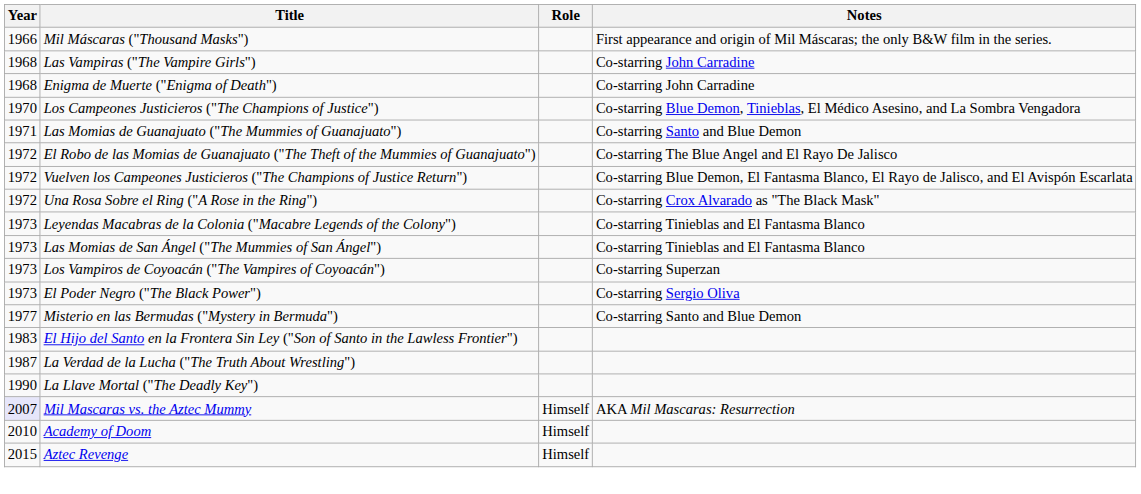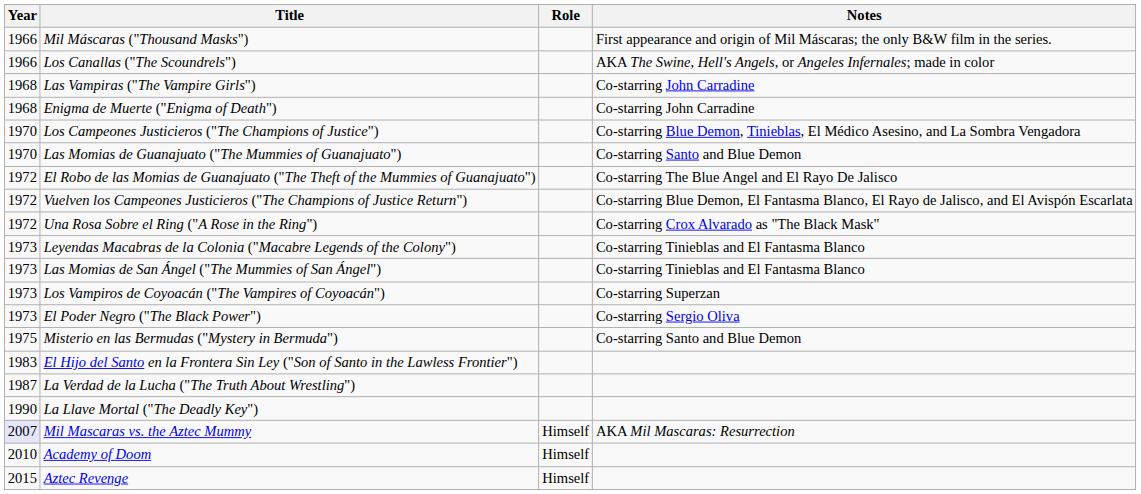 <table class="wikitable sortable">
 <tr>
 <th>Year</th>
 <th>Title</th>
 <th>Role</th>
 <th class="unsortable">Notes</th>
 </tr>
 <tr>
 <td>1966</td>
 <td><em>Mil Máscaras</em> ("<em>Thousand Masks</em>")</td>
 <td></td>
 <td>First appearance and origin of Mil Máscaras; the only B&W film in the series.</td>
+</tr>
+<tr>
+<td>1966</td>
+<td><em>Los Canallas</em> ("<em>The Scoundrels</em>")</td>
+<td></td>
+<td>AKA <em>The Swine</em>, <em>Hell's Angels</em>, or <em>Angeles Infernales</em>;  made in color</td>
 </tr>
 <tr>
 <td>1968</td>
 <td><em>Las Vampiras</em> ("<em>The Vampire Girls</em>")</td>
 <td></td>
 <td>Co-starring <a href='#'>John Carradine</a></td>
 </tr>
 <tr>
 <td>1968</td>
 <td><em>Enigma de Muerte</em> ("<em>Enigma of Death</em>")</td>
 <td></td>
 <td>Co-starring John Carradine</td>
 </tr>
 <tr>
 <td>1970</td>
 <td><em>Los Campeones Justicieros</em> ("<em>The Champions of Justice</em>")</td>
 <td></td>
 <td>Co-starring <a href='#'>Blue Demon</a>, <a href='#'>Tinieblas</a>, El Médico Asesino, and La Sombra Vengadora</td>
 </tr>
 <tr>
-<td>1971</td>
+<td>1970</td>
 <td><em>Las Momias de Guanajuato</em> ("<em>The Mummies of Guanajuato</em>")</td>
 <td></td>
 <td>Co-starring <a href='#'>Santo</a> and Blue Demon</td>
 </tr>
 <tr>
 <td>1972</td>
 <td><em>El Robo de las Momias de Guanajuato</em> ("<em>The Theft of the Mummies of Guanajuato</em>")</td>
 <td></td>
 <td>Co-starring The Blue Angel and El Rayo De Jalisco</td>
 </tr>
 <tr>
 <td>1972</td>
 <td><em>Vuelven los Campeones Justicieros</em> ("<em>The Champions of Justice Return</em>")</td>
 <td></td>
 <td>Co-starring Blue Demon, El Fantasma Blanco, El Rayo de Jalisco, and El Avispón Escarlata</td>
 </tr>
 <tr>
 <td>1972</td>
 <td><em>Una Rosa Sobre el Ring</em> ("<em>A Rose in the Ring</em>")</td>
 <td></td>
 <td>Co-starring <a href='#'>Crox Alvarado</a> as "The Black Mask"</td>
 </tr>
 <tr>
 <td>1973</td>
 <td><em>Leyendas Macabras de la Colonia</em> ("<em>Macabre Legends of the Colony</em>")</td>
 <td></td>
 <td>Co-starring Tinieblas and El Fantasma Blanco</td>
 </tr>
 <tr>
 <td>1973</td>
 <td><em>Las Momias de San Ángel</em> ("<em>The Mummies of San Ángel</em>")</td>
 <td></td>
 <td>Co-starring Tinieblas and El Fantasma Blanco</td>
 </tr>
 <tr>
 <td>1973</td>
 <td><em>Los Vampiros de Coyoacán</em> ("<em>The Vampires of Coyoacán</em>")</td>
 <td></td>
 <td>Co-starring Superzan</td>
 </tr>
 <tr>
 <td>1973</td>
 <td><em>El Poder Negro</em> ("<em>The Black Power</em>")</td>
 <td></td>
 <td>Co-starring <a href='#'>Sergio Oliva</a></td>
 </tr>
 <tr>
-<td>1977</td>
+<td>1975</td>
 <td><em>Misterio en las Bermudas</em> ("<em>Mystery in Bermuda</em>")</td>
 <td></td>
 <td>Co-starring Santo and Blue Demon</td>
 </tr>
 <tr>
 <td>1983</td>
 <td><em><a href='#'>El Hijo del Santo</a> en la Frontera Sin Ley</em> ("<em>Son of Santo in the Lawless Frontier</em>")</td>
 <td></td>
 <td></td>
 </tr>
 <tr>
 <td>1987</td>
 <td><em>La Verdad de la Lucha</em> ("<em>The Truth About Wrestling</em>")</td>
 <td></td>
 <td></td>
 </tr>
 <tr>
 <td>1990</td>
 <td><em>La Llave Mortal</em> ("<em>The Deadly Key</em>")</td>
 <td></td>
 <td></td>
 </tr>
 <tr>
 <td style="background: lavender;">2007</td>
 <td><em><a href='#'>Mil Mascaras vs. the Aztec Mummy</a></em></td>
 <td>Himself</td>
 <td>AKA <em>Mil Mascaras: Resurrection</em></td>
 </tr>
 <tr>
 <td>2010</td>
 <td><em><a href='#'>Academy of Doom</a></em></td>
 <td>Himself</td>
 <td></td>
 </tr>
 <tr>
 <td>2015</td>
 <td><em><a href='#'>Aztec Revenge</a></em></td>
 <td>Himself</td>
 <td></td>
 </tr>
 </table>
